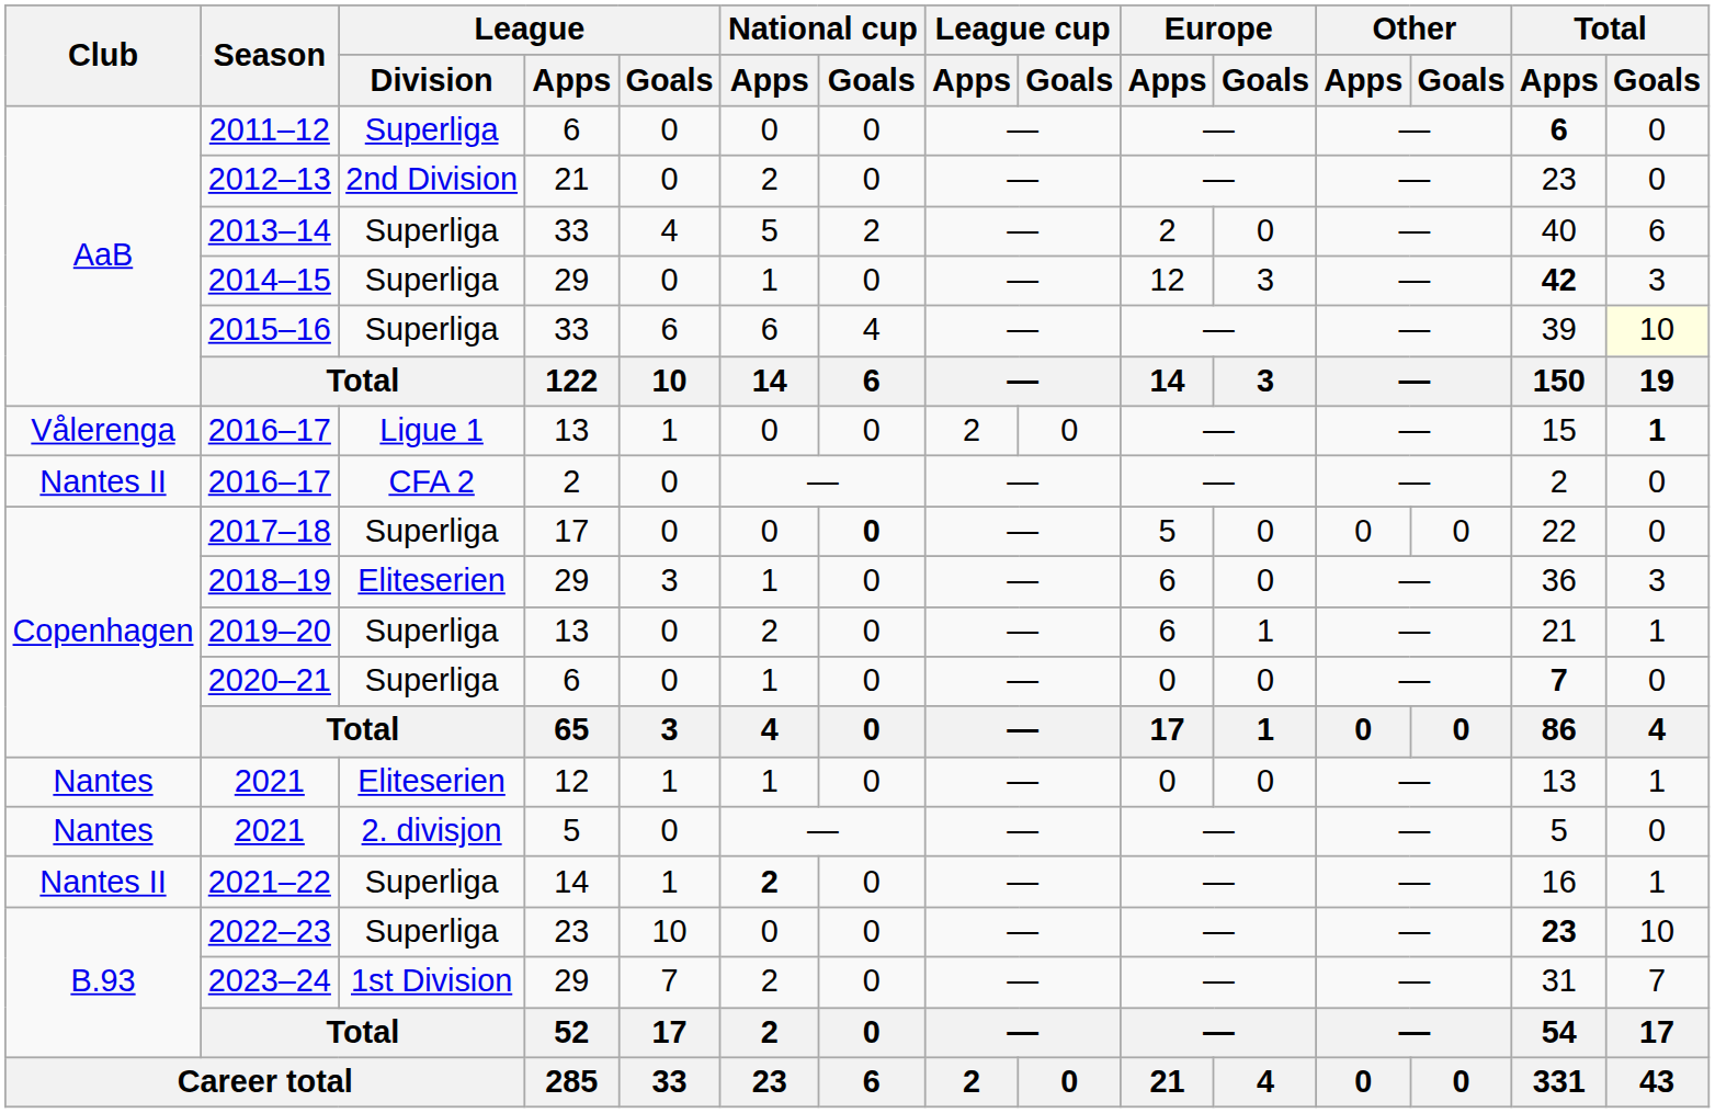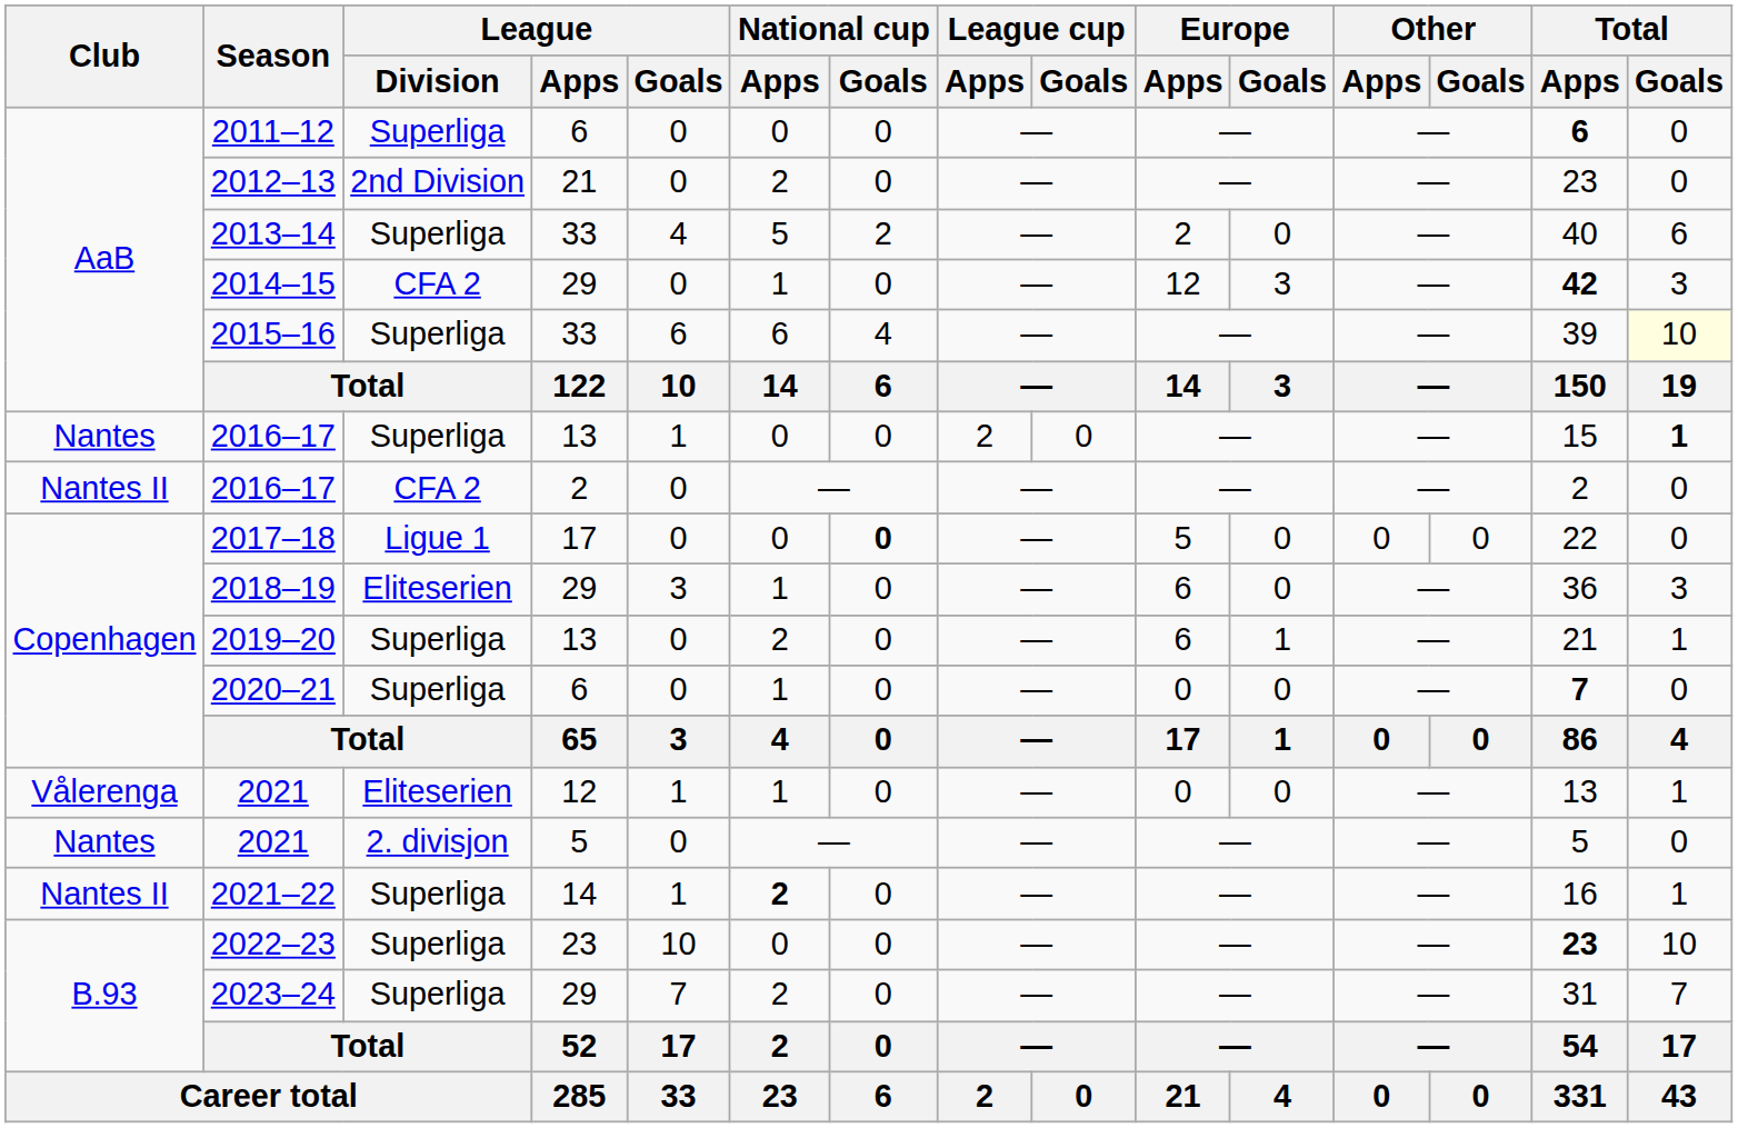 <table class="wikitable" style="text-align:center">
 <tr>
 <th rowspan="2">Club</th>
 <th rowspan="2">Season</th>
 <th colspan="3">League</th>
 <th colspan="2">National cup</th>
 <th colspan="2">League cup</th>
 <th colspan="2">Europe</th>
 <th colspan="2">Other</th>
 <th colspan="2">Total</th>
 </tr>
 <tr>
 <th>Division</th>
 <th>Apps</th>
 <th>Goals</th>
 <th>Apps</th>
 <th>Goals</th>
 <th>Apps</th>
 <th>Goals</th>
 <th>Apps</th>
 <th>Goals</th>
 <th>Apps</th>
 <th>Goals</th>
 <th>Apps</th>
 <th>Goals</th>
 </tr>
 <tr>
 <td rowspan="6"><a href='#'>AaB</a></td>
 <td><a href='#'>2011–12</a></td>
 <td><a href='#'>Superliga</a></td>
 <td>6</td>
 <td>0</td>
 <td>0</td>
 <td>0</td>
 <td colspan="2">—</td>
 <td colspan="2">—</td>
 <td colspan="2">—</td>
 <td><strong>6</strong></td>
 <td>0</td>
 </tr>
 <tr>
 <td><a href='#'>2012–13</a></td>
 <td><a href='#'>2nd Division</a></td>
 <td>21</td>
 <td>0</td>
 <td>2</td>
 <td>0</td>
 <td colspan="2">—</td>
 <td colspan="2">—</td>
 <td colspan="2">—</td>
 <td>23</td>
 <td>0</td>
 </tr>
 <tr>
 <td><a href='#'>2013–14</a></td>
 <td>Superliga</td>
 <td>33</td>
 <td>4</td>
 <td>5</td>
 <td>2</td>
 <td colspan="2">—</td>
 <td>2</td>
 <td>0</td>
 <td colspan="2">—</td>
 <td>40</td>
 <td>6</td>
 </tr>
 <tr>
 <td><a href='#'>2014–15</a></td>
-<td>Superliga</td>
+<td><a href='#'>CFA 2</a></td>
 <td>29</td>
 <td>0</td>
 <td>1</td>
 <td>0</td>
 <td colspan="2">—</td>
 <td>12</td>
 <td>3</td>
 <td colspan="2">—</td>
 <td><strong>42</strong></td>
 <td>3</td>
 </tr>
 <tr>
 <td><a href='#'>2015–16</a></td>
 <td>Superliga</td>
 <td>33</td>
 <td>6</td>
 <td>6</td>
 <td>4</td>
 <td colspan="2">—</td>
 <td colspan="2">—</td>
 <td colspan="2">—</td>
 <td>39</td>
 <td style="background: lightyellow;">10</td>
 </tr>
 <tr>
 <th colspan="2">Total</th>
 <th>122</th>
 <th>10</th>
 <th>14</th>
 <th>6</th>
 <th colspan="2">—</th>
 <th>14</th>
 <th>3</th>
 <th colspan="2">—</th>
 <th>150</th>
 <th>19</th>
 </tr>
 <tr>
-<td><a href='#'>Vålerenga</a></td>
+<td><a href='#'>Nantes</a></td>
 <td><a href='#'>2016–17</a></td>
-<td><a href='#'>Ligue 1</a></td>
+<td>Superliga</td>
 <td>13</td>
 <td>1</td>
 <td>0</td>
 <td>0</td>
 <td>2</td>
 <td>0</td>
 <td colspan="2">—</td>
 <td colspan="2">—</td>
 <td>15</td>
 <td><strong>1</strong></td>
 </tr>
 <tr>
 <td><a href='#'>Nantes II</a></td>
 <td><a href='#'>2016–17</a></td>
 <td><a href='#'>CFA 2</a></td>
 <td>2</td>
 <td>0</td>
 <td colspan="2">—</td>
 <td colspan="2">—</td>
 <td colspan="2">—</td>
 <td colspan="2">—</td>
 <td>2</td>
 <td>0</td>
 </tr>
 <tr>
 <td rowspan="5"><a href='#'>Copenhagen</a></td>
 <td><a href='#'>2017–18</a></td>
-<td>Superliga</td>
+<td><a href='#'>Ligue 1</a></td>
 <td>17</td>
 <td>0</td>
 <td>0</td>
 <td><strong>0</strong></td>
 <td colspan="2">—</td>
 <td>5</td>
 <td>0</td>
 <td>0</td>
 <td>0</td>
 <td>22</td>
 <td>0</td>
 </tr>
 <tr>
 <td><a href='#'>2018–19</a></td>
 <td><a href='#'>Eliteserien</a></td>
 <td>29</td>
 <td>3</td>
 <td>1</td>
 <td>0</td>
 <td colspan="2">—</td>
 <td>6</td>
 <td>0</td>
 <td colspan="2">—</td>
 <td>36</td>
 <td>3</td>
 </tr>
 <tr>
 <td><a href='#'>2019–20</a></td>
 <td>Superliga</td>
 <td>13</td>
 <td>0</td>
 <td>2</td>
 <td>0</td>
 <td colspan="2">—</td>
 <td>6</td>
 <td>1</td>
 <td colspan="2">—</td>
 <td>21</td>
 <td>1</td>
 </tr>
 <tr>
 <td><a href='#'>2020–21</a></td>
 <td>Superliga</td>
 <td>6</td>
 <td>0</td>
 <td>1</td>
 <td>0</td>
 <td colspan="2">—</td>
 <td>0</td>
 <td>0</td>
 <td colspan="2">—</td>
 <td><strong>7</strong></td>
 <td>0</td>
 </tr>
 <tr>
 <th colspan="2">Total</th>
 <th>65</th>
 <th>3</th>
 <th>4</th>
 <th>0</th>
 <th colspan="2">—</th>
 <th>17</th>
 <th>1</th>
 <th>0</th>
 <th>0</th>
 <th>86</th>
 <th>4</th>
 </tr>
 <tr>
-<td><a href='#'>Nantes</a></td>
+<td><a href='#'>Vålerenga</a></td>
 <td><a href='#'>2021</a></td>
 <td><a href='#'>Eliteserien</a></td>
 <td>12</td>
 <td>1</td>
 <td>1</td>
 <td>0</td>
 <td colspan="2">—</td>
 <td>0</td>
 <td>0</td>
 <td colspan="2">—</td>
 <td>13</td>
 <td>1</td>
 </tr>
 <tr>
 <td><a href='#'>Nantes</a></td>
 <td><a href='#'>2021</a></td>
 <td><a href='#'>2. divisjon</a></td>
 <td>5</td>
 <td>0</td>
 <td colspan="2">—</td>
 <td colspan="2">—</td>
 <td colspan="2">—</td>
 <td colspan="2">—</td>
 <td>5</td>
 <td>0</td>
 </tr>
 <tr>
 <td><a href='#'>Nantes II</a></td>
 <td><a href='#'>2021–22</a></td>
 <td>Superliga</td>
 <td>14</td>
 <td>1</td>
 <td><strong>2</strong></td>
 <td>0</td>
 <td colspan="2">—</td>
 <td colspan="2">—</td>
 <td colspan="2">—</td>
 <td>16</td>
 <td>1</td>
 </tr>
 <tr>
 <td rowspan="3"><a href='#'>B.93</a></td>
 <td><a href='#'>2022–23</a></td>
 <td>Superliga</td>
 <td>23</td>
 <td>10</td>
 <td>0</td>
 <td>0</td>
 <td colspan="2">—</td>
 <td colspan="2">—</td>
 <td colspan="2">—</td>
 <td><strong>23</strong></td>
 <td>10</td>
 </tr>
 <tr>
 <td><a href='#'>2023–24</a></td>
-<td><a href='#'>1st Division</a></td>
+<td>Superliga</td>
 <td>29</td>
 <td>7</td>
 <td>2</td>
 <td>0</td>
 <td colspan="2">—</td>
 <td colspan="2">—</td>
 <td colspan="2">—</td>
 <td>31</td>
 <td>7</td>
 </tr>
 <tr>
 <th colspan="2">Total</th>
 <th>52</th>
 <th>17</th>
 <th>2</th>
 <th>0</th>
 <th colspan="2">—</th>
 <th colspan="2">—</th>
 <th colspan="2">—</th>
 <th>54</th>
 <th>17</th>
 </tr>
 <tr>
 <th colspan="3">Career total</th>
 <th>285</th>
 <th>33</th>
 <th>23</th>
 <th>6</th>
 <th>2</th>
 <th>0</th>
 <th>21</th>
 <th>4</th>
 <th>0</th>
 <th>0</th>
 <th>331</th>
 <th>43</th>
 </tr>
 </table>
